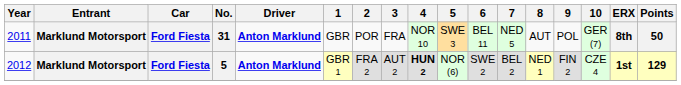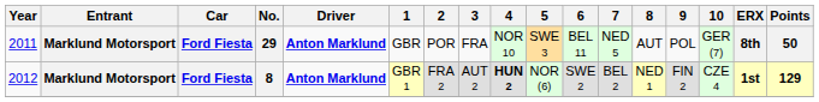 <table class="wikitable" border="1" style="text-align:center; font-size:90%;">
 <tr valign="top">
 <th>Year</th>
 <th>Entrant</th>
 <th>Car</th>
 <th>No.</th>
 <th>Driver</th>
 <th>1</th>
 <th>2</th>
 <th>3</th>
 <th>4</th>
 <th>5</th>
 <th>6</th>
 <th>7</th>
 <th>8</th>
 <th>9</th>
 <th>10</th>
 <th>ERX</th>
 <th>Points</th>
 </tr>
 <tr>
 <td><a href='#'>2011</a></td>
 <th>Marklund Motorsport</th>
 <th><a href='#'>Ford Fiesta</a></th>
-<th>31</th>
+<th>29</th>
 <td align="left"> <strong><a href='#'>Anton Marklund</a></strong></td>
 <td>GBR<br><small></small></td>
 <td>POR<br><small></small></td>
 <td>FRA<br><small></small></td>
 <td style="background:#DFFFDF;">NOR<br><small>10</small></td>
 <td style="background:#FFDF9F;">SWE<br><small>3</small></td>
 <td style="background:#DFFFDF;">BEL<br><small>11</small></td>
 <td style="background:#DFFFDF;">NED<br><small>5</small></td>
 <td>AUT<br><small></small></td>
 <td>POL<br><small></small></td>
 <td style="background:#DFFFDF;">GER<br><small>(7)</small></td>
 <th>8th</th>
 <th>50</th>
 </tr>
 <tr>
 <td><a href='#'>2012</a></td>
 <th>Marklund Motorsport</th>
 <th><a href='#'>Ford Fiesta</a></th>
-<th>5</th>
+<th>8</th>
 <td align="left"> <strong><a href='#'>Anton Marklund</a></strong></td>
 <td style="background:#FFFFBF;">GBR<br><small>1</small></td>
 <td style="background:#DFDFDF;">FRA<br><small>2</small></td>
 <td style="background:#DFDFDF;">AUT<br><small>2</small></td>
 <td style="background:#DFDFDF;"><strong>HUN<br><small>2</small></strong></td>
 <td style="background:#DFFFDF;">NOR<br><small>(6)</small></td>
 <td style="background:#DFDFDF;">SWE<br><small>2</small></td>
 <td style="background:#DFDFDF;">BEL<br><small>2</small></td>
 <td style="background:#FFFFBF;">NED<br><small>1</small></td>
 <td style="background:#DFDFDF;">FIN<br><small>2</small></td>
 <td style="background:#DFFFDF;">CZE<br><small>4</small></td>
 <th style="background:#FFFFBF;">1st</th>
 <th style="background:#FFFFBF;">129</th>
 </tr>
 <tr>
 </tr>
 </table>
